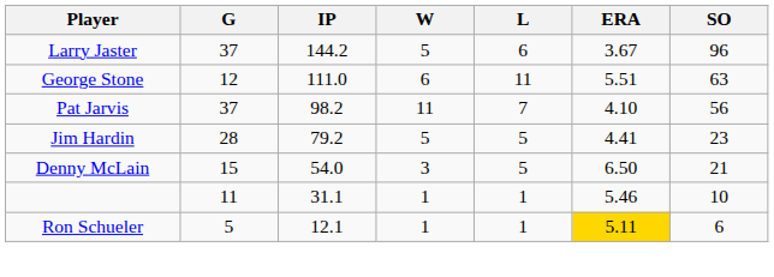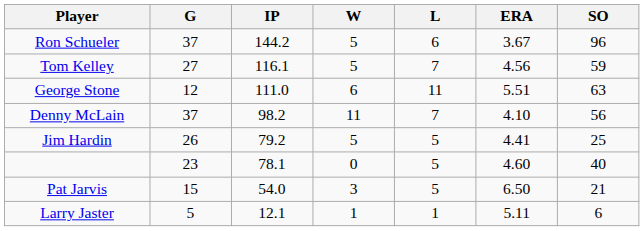 <table class="wikitable sortable">
 <tr>
 <th bgcolor="#DDDDFF" width="16%">Player</th>
 <th bgcolor="#DDDDFF" width="9%">G</th>
 <th bgcolor="#DDDDFF" width="9%">IP</th>
 <th bgcolor="#DDDDFF" width="9%">W</th>
 <th bgcolor="#DDDDFF" width="9%">L</th>
 <th bgcolor="#DDDDFF" width="9%">ERA</th>
 <th bgcolor="#DDDDFF" width="9%">SO</th>
 </tr>
 <tr align="center">
-<td><a href='#'>Larry Jaster</a></td>
+<td><a href='#'>Ron Schueler</a></td>
 <td>37</td>
 <td>144.2</td>
 <td>5</td>
 <td>6</td>
 <td>3.67</td>
 <td>96</td>
+</tr>
+<tr align=center>
+<td><a href='#'>Tom Kelley</a></td>
+<td>27</td>
+<td>116.1</td>
+<td>5</td>
+<td>7</td>
+<td>4.56</td>
+<td>59</td>
 </tr>
 <tr align=center>
 <td><a href='#'>George Stone</a></td>
 <td>12</td>
 <td>111.0</td>
 <td>6</td>
 <td>11</td>
 <td>5.51</td>
 <td>63</td>
 </tr>
 <tr align=center>
-<td><a href='#'>Pat Jarvis</a></td>
+<td><a href='#'>Denny McLain</a></td>
 <td>37</td>
 <td>98.2</td>
 <td>11</td>
 <td>7</td>
 <td>4.10</td>
 <td>56</td>
 </tr>
 <tr align=center>
 <td><a href='#'>Jim Hardin</a></td>
-<td>28</td>
+<td>26</td>
 <td>79.2</td>
 <td>5</td>
 <td>5</td>
 <td>4.41</td>
+<td>25</td>
+</tr>
+<tr align=center>
+<td></td>
 <td>23</td>
+<td>78.1</td>
+<td>0</td>
+<td>5</td>
+<td>4.60</td>
+<td>40</td>
 </tr>
 <tr align="center">
-<td><a href='#'>Denny McLain</a></td>
+<td><a href='#'>Pat Jarvis</a></td>
 <td>15</td>
 <td>54.0</td>
 <td>3</td>
 <td>5</td>
 <td>6.50</td>
 <td>21</td>
 </tr>
-<tr align=center>
-<td></td>
-<td>11</td>
-<td>31.1</td>
-<td>1</td>
-<td>1</td>
-<td>5.46</td>
-<td>10</td>
-</tr>
 <tr align="center">
-<td><a href='#'>Ron Schueler</a></td>
+<td><a href='#'>Larry Jaster</a></td>
 <td>5</td>
 <td>12.1</td>
 <td>1</td>
 <td>1</td>
-<td style="background: gold;">5.11</td>
+<td>5.11</td>
 <td>6</td>
 </tr>
 </table>
